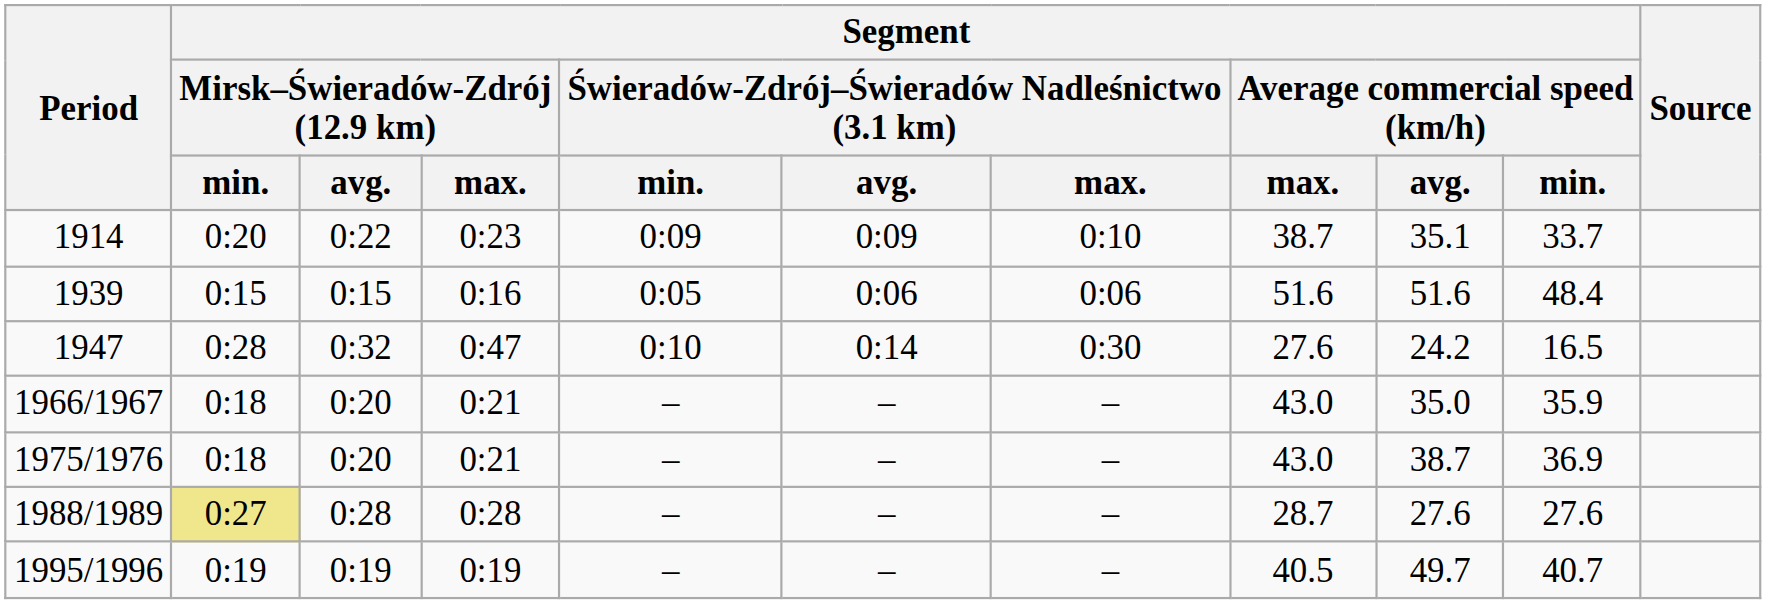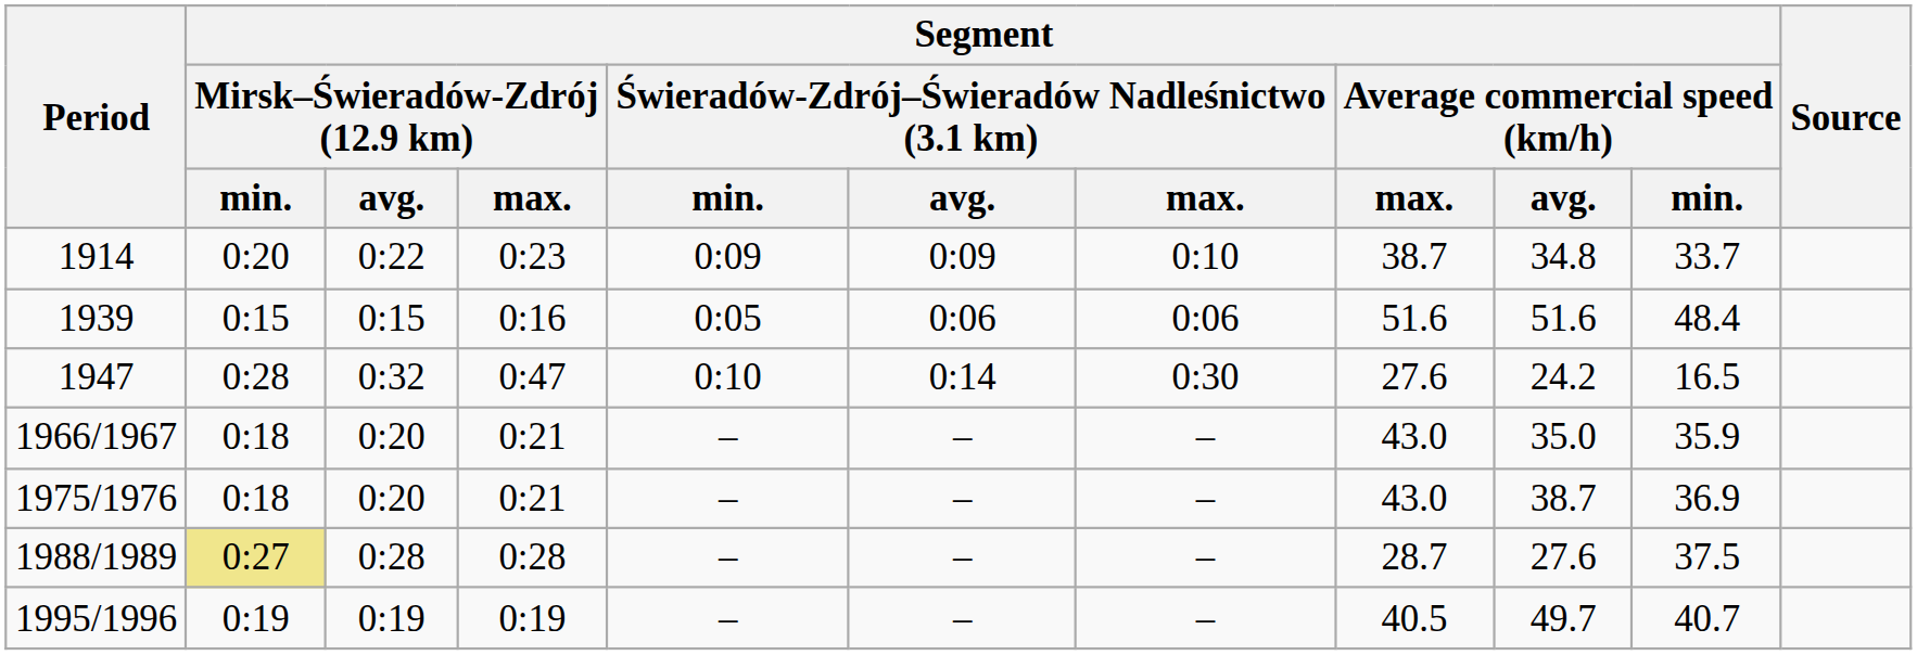 <table class="wikitable" style="text-align:center;margin:auto;">
 <tr>
 <th rowspan="3">Period</th>
 <th colspan=9>Segment</th>
 <th rowspan="3">Source</th>
 </tr>
 <tr>
 <th colspan=3>Mirsk–Świeradów-Zdrój<br>(12.9 km)</th>
 <th colspan=3>Świeradów-Zdrój–Świeradów Nadleśnictwo<br>(3.1 km)</th>
 <th colspan="3">Average commercial speed<br>(km/h)</th>
 </tr>
 <tr>
 <th>min.</th>
 <th>avg.</th>
 <th>max.</th>
 <th>min.</th>
 <th>avg.</th>
 <th>max.</th>
 <th>max.</th>
 <th>avg.</th>
 <th>min.</th>
 </tr>
 <tr>
 <td>1914</td>
 <td>0:20</td>
 <td>0:22</td>
 <td>0:23</td>
 <td>0:09</td>
 <td>0:09</td>
 <td>0:10</td>
 <td>38.7</td>
-<td>35.1</td>
+<td>34.8</td>
 <td>33.7</td>
 <td></td>
 </tr>
 <tr>
 <td>1939</td>
 <td>0:15</td>
 <td>0:15</td>
 <td>0:16</td>
 <td>0:05</td>
 <td>0:06</td>
 <td>0:06</td>
 <td>51.6</td>
 <td>51.6</td>
 <td>48.4</td>
 <td></td>
 </tr>
 <tr>
 <td>1947</td>
 <td>0:28</td>
 <td>0:32</td>
 <td>0:47</td>
 <td>0:10</td>
 <td>0:14</td>
 <td>0:30</td>
 <td>27.6</td>
 <td>24.2</td>
 <td>16.5</td>
 <td></td>
 </tr>
 <tr>
 <td>1966/1967</td>
 <td>0:18</td>
 <td>0:20</td>
 <td>0:21</td>
 <td>–</td>
 <td>–</td>
 <td>–</td>
 <td>43.0</td>
 <td>35.0</td>
 <td>35.9</td>
 <td></td>
 </tr>
 <tr>
 <td>1975/1976</td>
 <td>0:18</td>
 <td>0:20</td>
 <td>0:21</td>
 <td>–</td>
 <td>–</td>
 <td>–</td>
 <td>43.0</td>
 <td>38.7</td>
 <td>36.9</td>
 <td></td>
 </tr>
 <tr>
 <td>1988/1989</td>
 <td style="background: khaki;">0:27</td>
 <td>0:28</td>
 <td>0:28</td>
 <td>–</td>
 <td>–</td>
 <td>–</td>
 <td>28.7</td>
 <td>27.6</td>
-<td>27.6</td>
+<td>37.5</td>
 <td></td>
 </tr>
 <tr>
 <td>1995/1996</td>
 <td>0:19</td>
 <td>0:19</td>
 <td>0:19</td>
 <td>–</td>
 <td>–</td>
 <td>–</td>
 <td>40.5</td>
 <td>49.7</td>
 <td>40.7</td>
 <td></td>
 </tr>
 </table>
